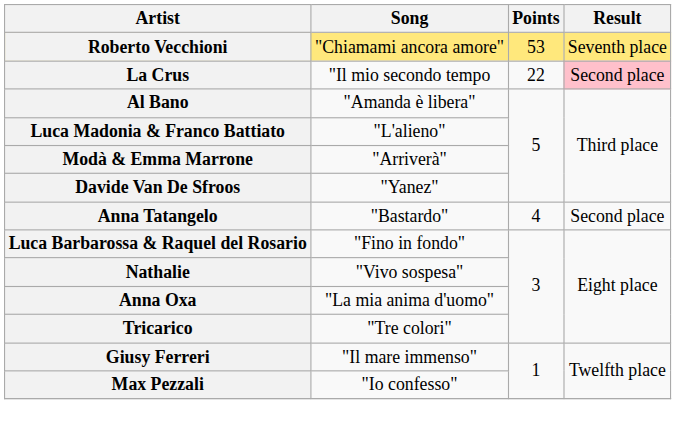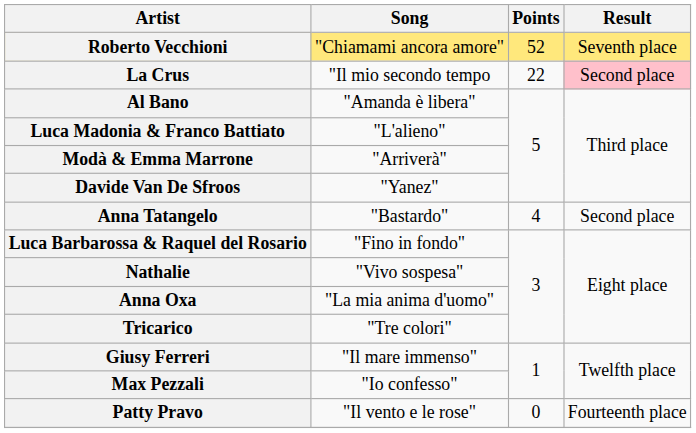 <table class="wikitable plainrowheaders" style="text-align:center">
 <tr>
 <th scope="col">Artist</th>
 <th scope="col">Song</th>
 <th scope="col">Points</th>
 <th scope="col">Result</th>
 </tr>
 <tr style="background:#ffe87c;">
 <th scope="row">Roberto Vecchioni</th>
 <td>"Chiamami ancora amore"</td>
-<td>53</td>
+<td>52</td>
 <td>Seventh place</td>
 </tr>
 <tr>
 <th scope="row">La Crus</th>
 <td>"Il mio secondo tempo</td>
 <td>22</td>
 <td style="background: pink;">Second place</td>
 </tr>
 <tr>
 <th scope="row">Al Bano</th>
 <td>"Amanda è libera"</td>
 <td rowspan="4">5</td>
 <td rowspan="4">Third place</td>
 </tr>
 <tr>
 <th scope="row">Luca Madonia & Franco Battiato</th>
 <td>"L'alieno"</td>
 </tr>
 <tr>
 <th scope="row">Modà & Emma Marrone</th>
 <td>"Arriverà"</td>
 </tr>
 <tr>
 <th scope="row">Davide Van De Sfroos</th>
 <td>"Yanez"</td>
 </tr>
 <tr>
 <th scope="row">Anna Tatangelo</th>
 <td>"Bastardo"</td>
 <td>4</td>
 <td>Second place</td>
 </tr>
 <tr>
 <th scope="row">Luca Barbarossa & Raquel del Rosario</th>
 <td>"Fino in fondo"</td>
 <td rowspan="4">3</td>
 <td rowspan="4">Eight place</td>
 </tr>
 <tr>
 <th scope="row">Nathalie</th>
 <td>"Vivo sospesa"</td>
 </tr>
 <tr>
 <th scope="row">Anna Oxa</th>
 <td>"La mia anima d'uomo"</td>
 </tr>
 <tr>
 <th scope="row">Tricarico</th>
 <td>"Tre colori"</td>
 </tr>
 <tr>
 <th scope="row">Giusy Ferreri</th>
 <td>"Il mare immenso"</td>
 <td rowspan="2">1</td>
 <td rowspan="2">Twelfth place</td>
 </tr>
 <tr>
 <th scope="row">Max Pezzali</th>
 <td>"Io confesso"</td>
 </tr>
 <tr>
+<th scope="row">Patty Pravo</th>
+<td>"Il vento e le rose"</td>
+<td>0</td>
+<td>Fourteenth place</td>
+</tr>
+<tr>
 </tr>
 </table>
